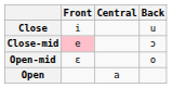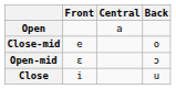 <table class="wikitable">
 <tr>
 <th></th>
 <th>Front</th>
 <th>Central</th>
 <th>Back</th>
 </tr>
 <tr align="center">
+<th>Open</th>
+<td></td>
+<td>a</td>
+<td></td>
+</tr>
+<tr align="center">
+<th>Close-mid</th>
+<td>e</td>
+<td></td>
+<td>o</td>
+</tr>
+<tr align="center">
+<th>Open-mid</th>
+<td>ɛ</td>
+<td></td>
+<td>ɔ</td>
+</tr>
+<tr align="center">
 <th>Close</th>
 <td>i</td>
 <td></td>
 <td>u</td>
 </tr>
-<tr align="center">
-<th>Close-mid</th>
-<td style="background: pink;">e</td>
-<td></td>
-<td>ɔ</td>
-</tr>
-<tr align="center">
-<th>Open-mid</th>
-<td>ɛ</td>
-<td></td>
-<td>o</td>
-</tr>
-<tr align="center">
-<th>Open</th>
-<td></td>
-<td>a</td>
-<td></td>
-</tr>
 </table>
